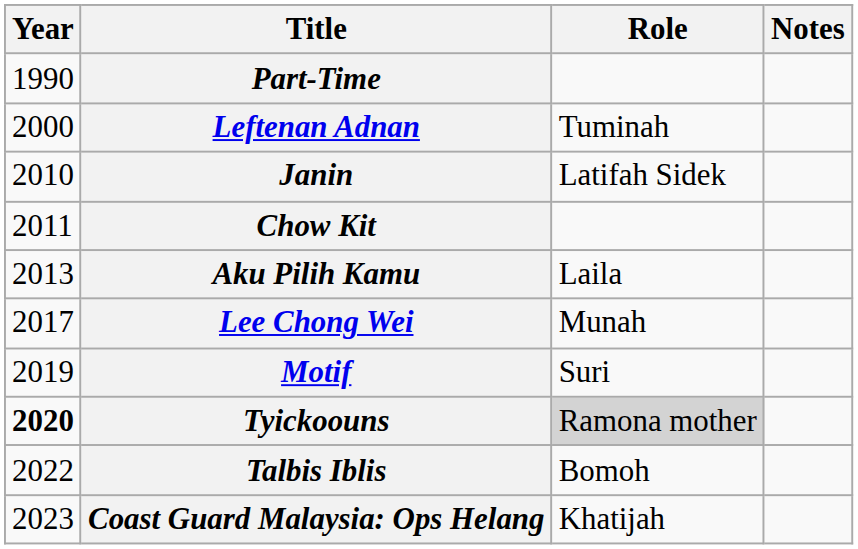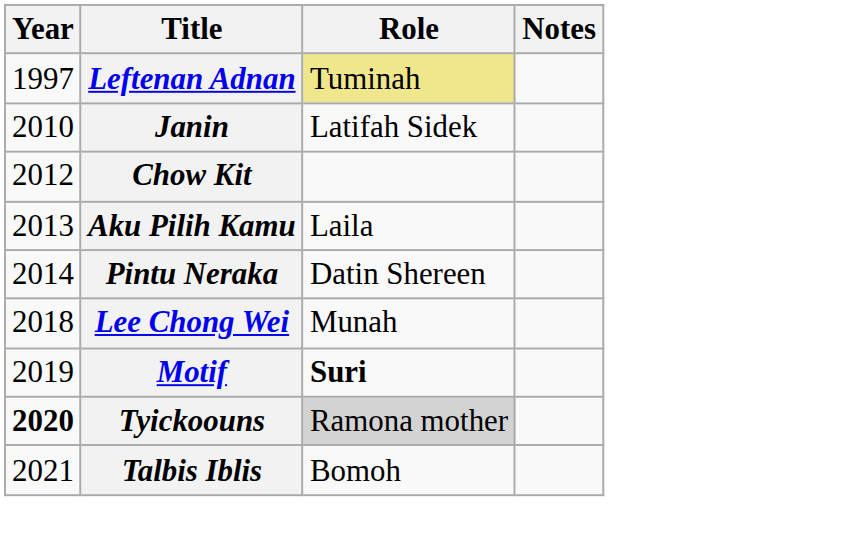 <table class="wikitable">
 <tr>
 <th>Year</th>
 <th>Title</th>
 <th>Role</th>
 <th>Notes</th>
 </tr>
 <tr>
-<td>1990</td>
-<th><em>Part-Time</em></th>
-<td></td>
-<td></td>
-</tr>
-<tr>
-<td>2000</td>
+<td>1997</td>
 <th><em><a href='#'>Leftenan Adnan</a></em></th>
-<td>Tuminah</td>
+<td style="background: khaki;">Tuminah</td>
 <td></td>
 </tr>
 <tr>
 <td>2010</td>
 <th><em>Janin</em></th>
 <td>Latifah Sidek</td>
 <td></td>
 </tr>
 <tr>
-<td>2011</td>
+<td>2012</td>
 <th><em>Chow Kit</em></th>
 <td></td>
 <td></td>
 </tr>
 <tr>
 <td>2013</td>
 <th><em>Aku Pilih Kamu</em></th>
 <td>Laila</td>
 <td></td>
 </tr>
 <tr>
-<td>2017</td>
+<td>2014</td>
+<th><em>Pintu Neraka</em></th>
+<td>Datin Shereen</td>
+<td></td>
+</tr>
+<tr>
+<td>2018</td>
 <th><em><a href='#'>Lee Chong Wei</a></em></th>
 <td>Munah</td>
 <td></td>
 </tr>
 <tr>
 <td>2019</td>
 <th><em><a href='#'>Motif</a></em></th>
-<td>Suri</td>
+<td><strong>Suri</strong></td>
 <td></td>
 </tr>
 <tr>
 <td><strong>2020</strong></td>
 <th><em>Tyickoouns</em></th>
 <td style="background: lightgrey;">Ramona mother</td>
 <td></td>
 </tr>
 <tr>
-<td>2022</td>
+<td>2021</td>
 <th><em>Talbis Iblis</em></th>
 <td>Bomoh</td>
 <td></td>
 </tr>
-<tr>
-<td>2023</td>
-<th><em>Coast Guard Malaysia: Ops Helang</em></th>
-<td>Khatijah</td>
-<td></td>
-</tr>
 </table>
